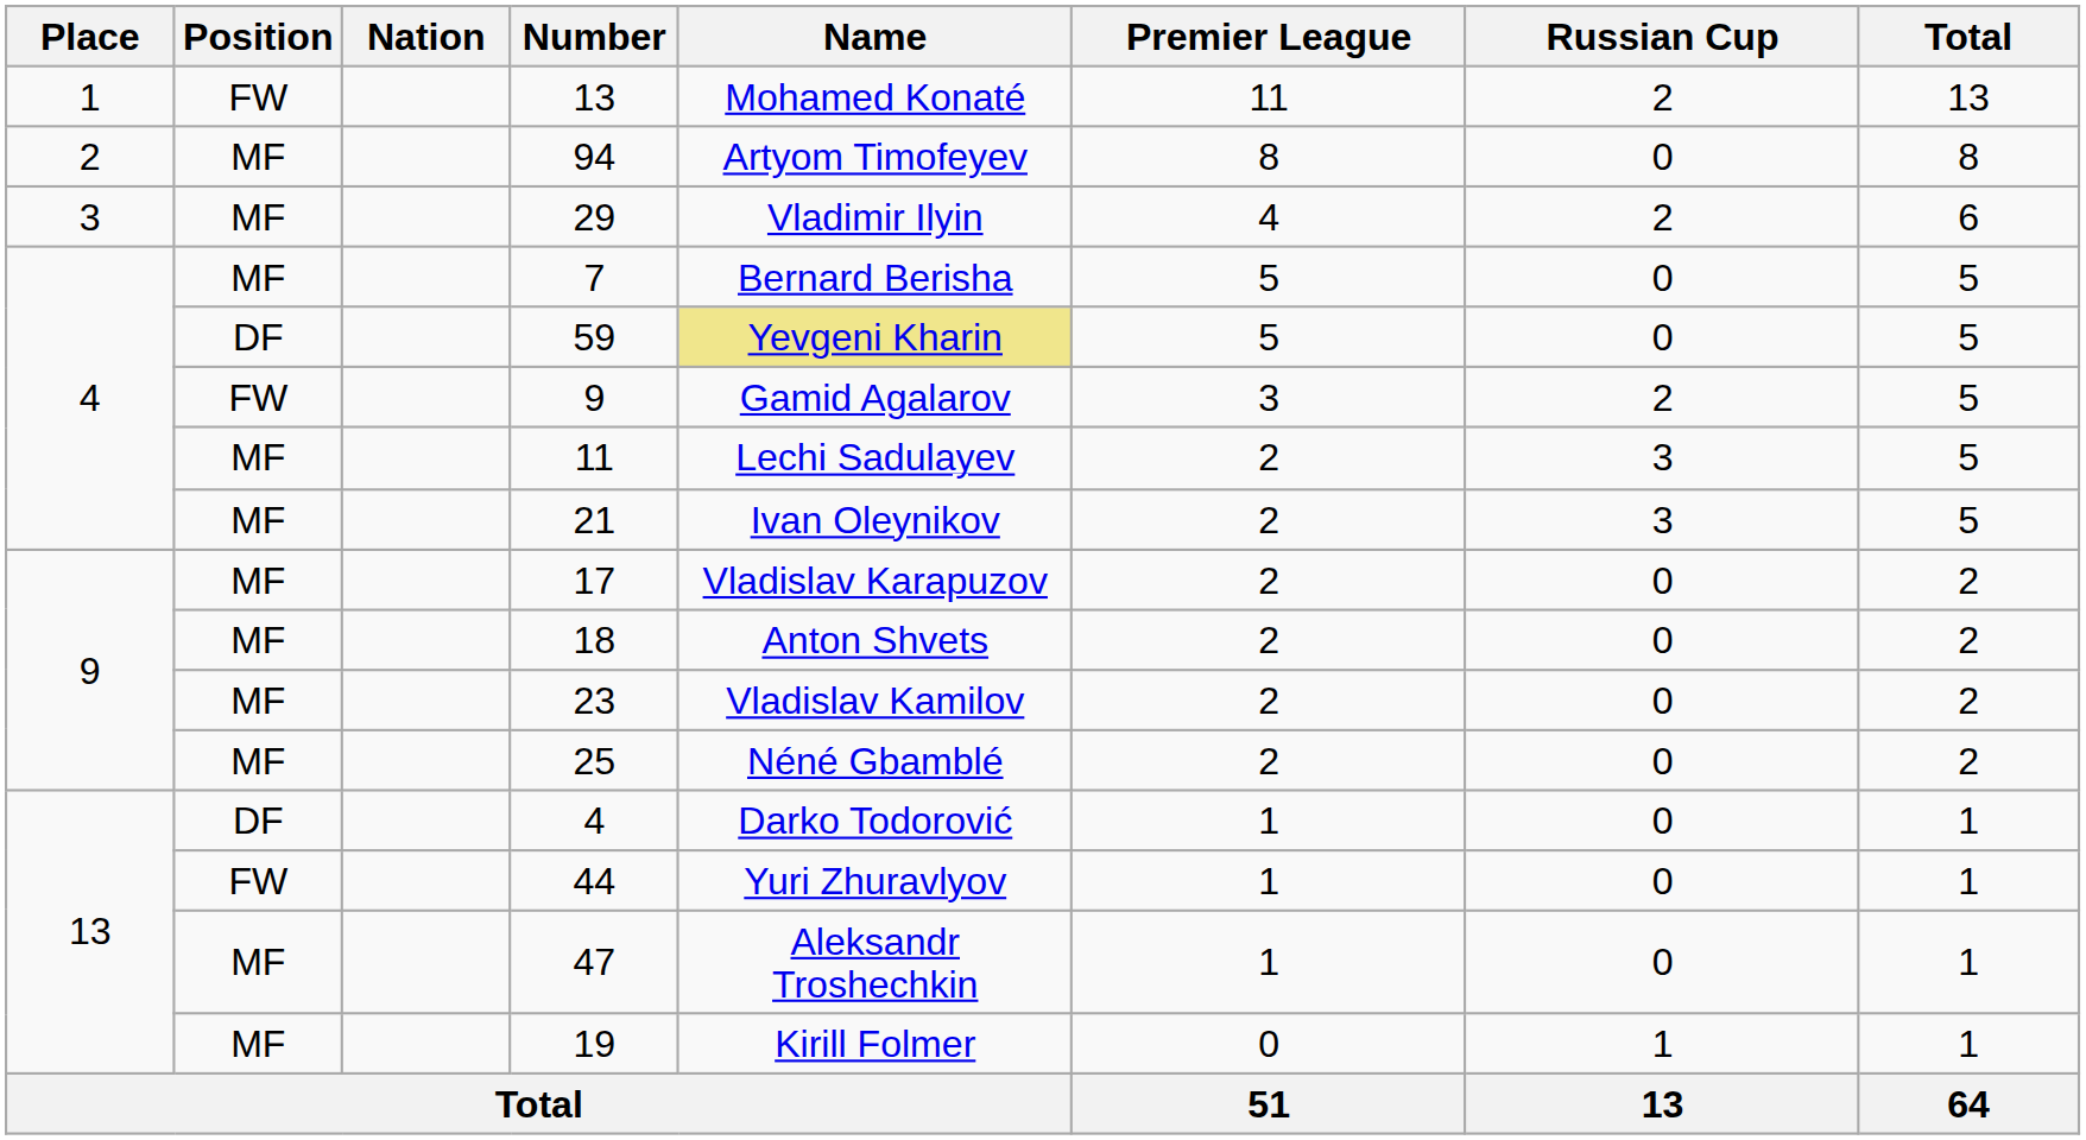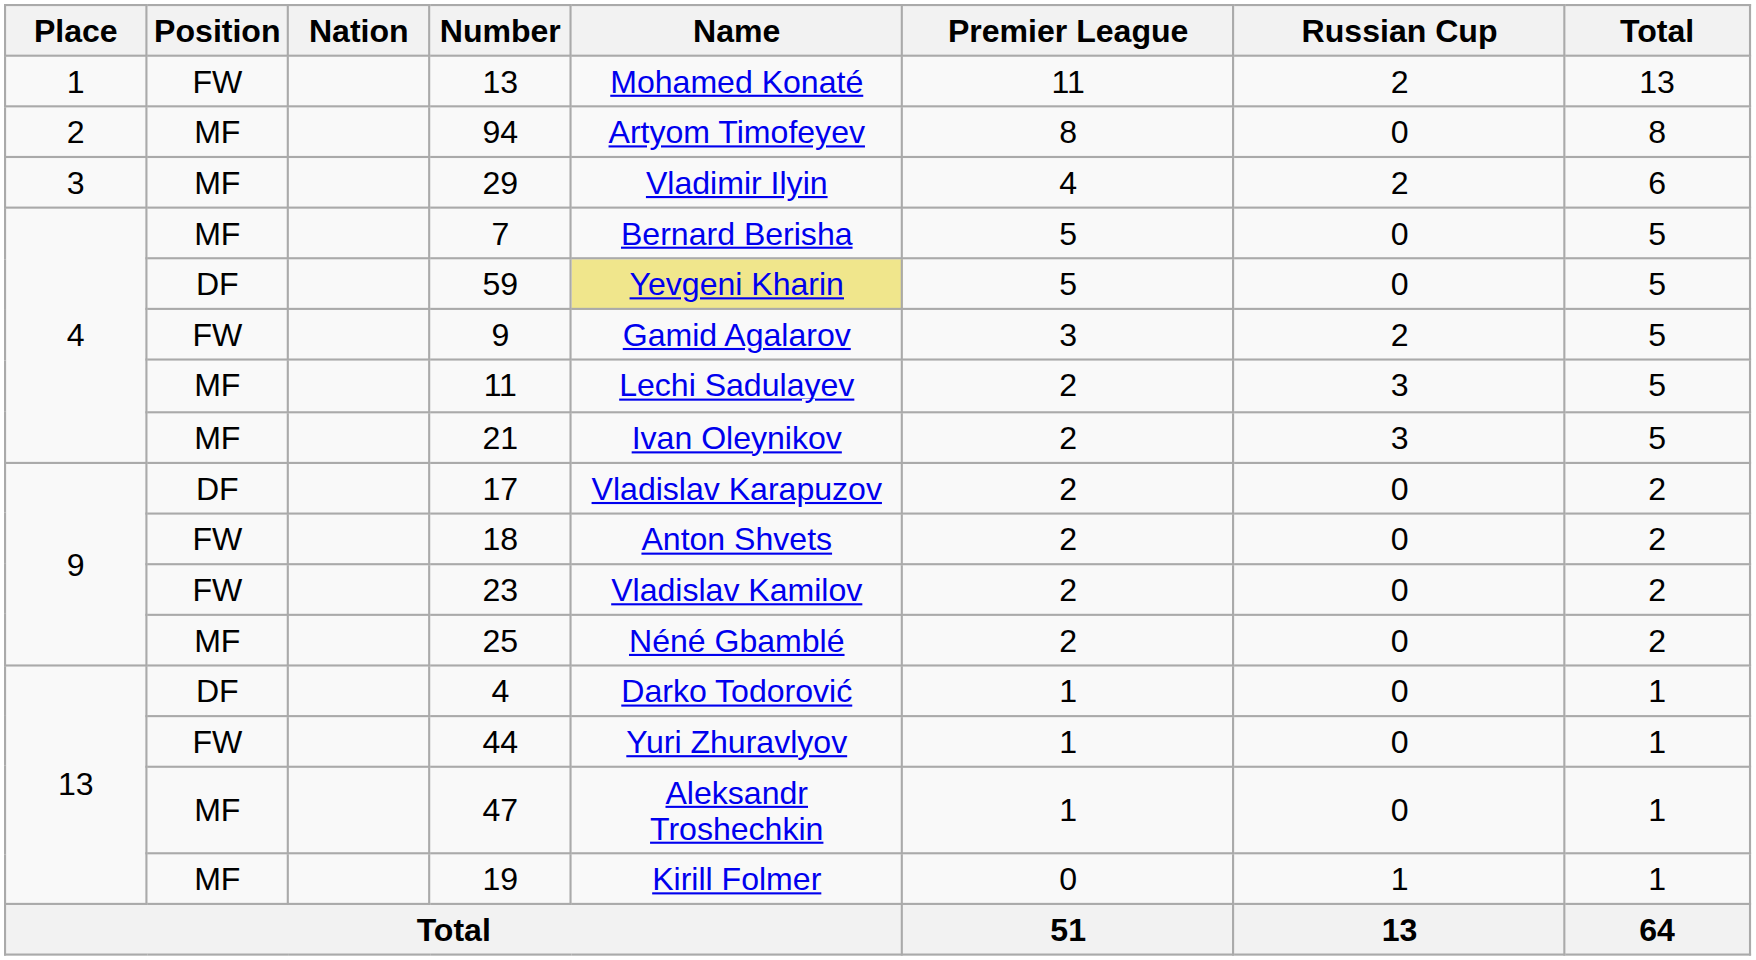 <table class="wikitable" style="font-size: 95%; text-align: center;">
 <tr>
 <th width=60>Place</th>
 <th width=60>Position</th>
 <th width=60>Nation</th>
 <th width=60>Number</th>
 <th width=150>Name</th>
 <th width=150>Premier League</th>
 <th width=150>Russian Cup</th>
 <th width=80>Total</th>
 </tr>
 <tr>
 <td>1</td>
 <td>FW</td>
 <td></td>
 <td>13</td>
 <td><a href='#'>Mohamed Konaté</a></td>
 <td>11</td>
 <td>2</td>
 <td>13</td>
 </tr>
 <tr>
 <td>2</td>
 <td>MF</td>
 <td></td>
 <td>94</td>
 <td><a href='#'>Artyom Timofeyev</a></td>
 <td>8</td>
 <td>0</td>
 <td>8</td>
 </tr>
 <tr>
 <td>3</td>
 <td>MF</td>
 <td></td>
 <td>29</td>
 <td><a href='#'>Vladimir Ilyin</a></td>
 <td>4</td>
 <td>2</td>
 <td>6</td>
 </tr>
 <tr>
 <td rowspan="5">4</td>
 <td>MF</td>
 <td></td>
 <td>7</td>
 <td><a href='#'>Bernard Berisha</a></td>
 <td>5</td>
 <td>0</td>
 <td>5</td>
 </tr>
 <tr>
 <td>DF</td>
 <td></td>
 <td>59</td>
 <td style="background: khaki;"><a href='#'>Yevgeni Kharin</a></td>
 <td>5</td>
 <td>0</td>
 <td>5</td>
 </tr>
 <tr>
 <td>FW</td>
 <td></td>
 <td>9</td>
 <td><a href='#'>Gamid Agalarov</a></td>
 <td>3</td>
 <td>2</td>
 <td>5</td>
 </tr>
 <tr>
 <td>MF</td>
 <td></td>
 <td>11</td>
 <td><a href='#'>Lechi Sadulayev</a></td>
 <td>2</td>
 <td>3</td>
 <td>5</td>
 </tr>
 <tr>
 <td>MF</td>
 <td></td>
 <td>21</td>
 <td><a href='#'>Ivan Oleynikov</a></td>
 <td>2</td>
 <td>3</td>
 <td>5</td>
 </tr>
 <tr>
 <td rowspan="4">9</td>
-<td>MF</td>
+<td>DF</td>
 <td></td>
 <td>17</td>
 <td><a href='#'>Vladislav Karapuzov</a></td>
 <td>2</td>
 <td>0</td>
 <td>2</td>
 </tr>
 <tr>
-<td>MF</td>
+<td>FW</td>
 <td></td>
 <td>18</td>
 <td><a href='#'>Anton Shvets</a></td>
 <td>2</td>
 <td>0</td>
 <td>2</td>
 </tr>
 <tr>
-<td>MF</td>
+<td>FW</td>
 <td></td>
 <td>23</td>
 <td><a href='#'>Vladislav Kamilov</a></td>
 <td>2</td>
 <td>0</td>
 <td>2</td>
 </tr>
 <tr>
 <td>MF</td>
 <td></td>
 <td>25</td>
 <td><a href='#'>Néné Gbamblé</a></td>
 <td>2</td>
 <td>0</td>
 <td>2</td>
 </tr>
 <tr>
 <td rowspan="4">13</td>
 <td>DF</td>
 <td></td>
 <td>4</td>
 <td><a href='#'>Darko Todorović</a></td>
 <td>1</td>
 <td>0</td>
 <td>1</td>
 </tr>
 <tr>
 <td>FW</td>
 <td></td>
 <td>44</td>
 <td><a href='#'>Yuri Zhuravlyov</a></td>
 <td>1</td>
 <td>0</td>
 <td>1</td>
 </tr>
 <tr>
 <td>MF</td>
 <td></td>
 <td>47</td>
 <td><a href='#'>Aleksandr Troshechkin</a></td>
 <td>1</td>
 <td>0</td>
 <td>1</td>
 </tr>
 <tr>
 <td>MF</td>
 <td></td>
 <td>19</td>
 <td><a href='#'>Kirill Folmer</a></td>
 <td>0</td>
 <td>1</td>
 <td>1</td>
 </tr>
 <tr>
 <th colspan=5>Total</th>
 <th>51</th>
 <th>13</th>
 <th>64</th>
 </tr>
 </table>
